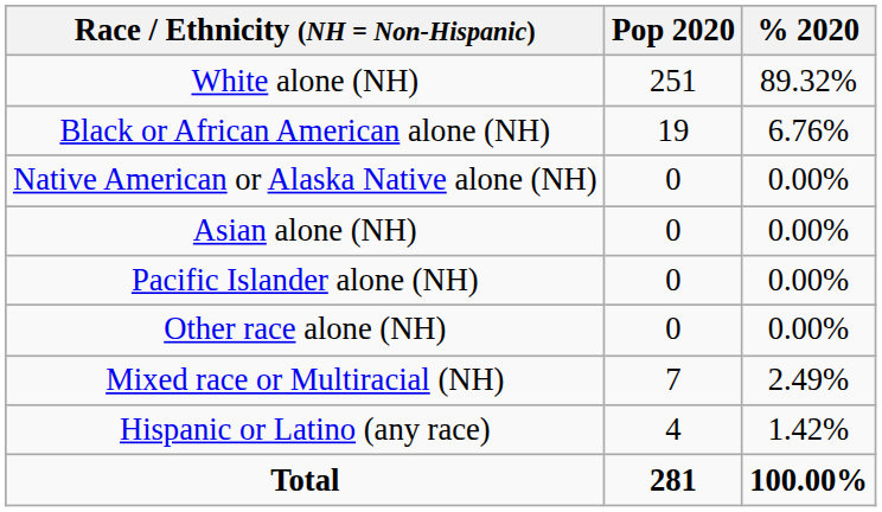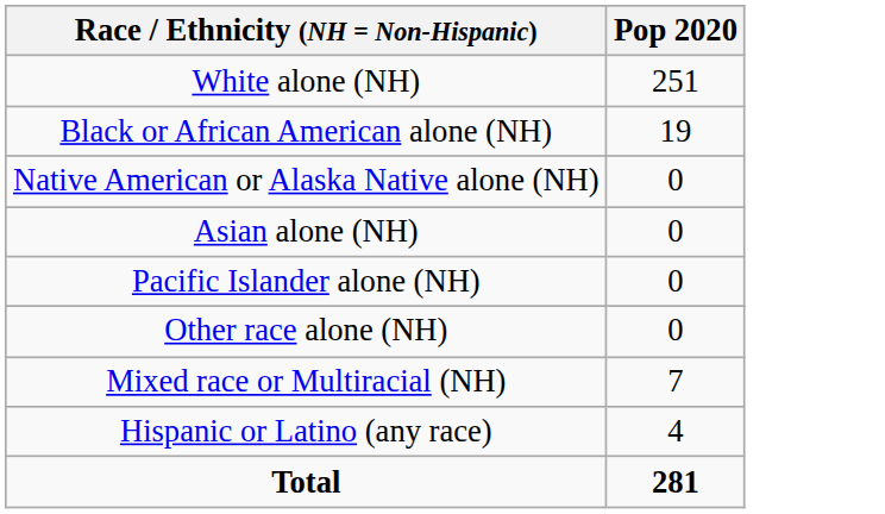 <table class="wikitable" style="text-align:center;">
 <tr>
 <th>Race / Ethnicity <small>(<em>NH = Non-Hispanic</em>)</small></th>
 <th>Pop 2020</th>
-<th>% 2020</th>
 </tr>
 <tr>
 <td><a href='#'>White</a> alone (NH)</td>
 <td>251</td>
-<td>89.32%</td>
 </tr>
 <tr>
 <td><a href='#'>Black or African American</a> alone (NH)</td>
 <td>19</td>
-<td>6.76%</td>
 </tr>
 <tr>
 <td><a href='#'>Native American</a> or <a href='#'>Alaska Native</a> alone (NH)</td>
 <td>0</td>
-<td>0.00%</td>
 </tr>
 <tr>
 <td><a href='#'>Asian</a> alone (NH)</td>
 <td>0</td>
-<td>0.00%</td>
 </tr>
 <tr>
 <td><a href='#'>Pacific Islander</a> alone (NH)</td>
 <td>0</td>
-<td>0.00%</td>
 </tr>
 <tr>
 <td><a href='#'>Other race</a> alone (NH)</td>
 <td>0</td>
-<td>0.00%</td>
 </tr>
 <tr>
 <td><a href='#'>Mixed race or Multiracial</a> (NH)</td>
 <td>7</td>
-<td>2.49%</td>
 </tr>
 <tr>
 <td><a href='#'>Hispanic or Latino</a> (any race)</td>
 <td>4</td>
-<td>1.42%</td>
 </tr>
 <tr>
 <td><strong>Total</strong></td>
 <td><strong>281</strong></td>
-<td><strong>100.00%</strong></td>
 </tr>
 </table>
